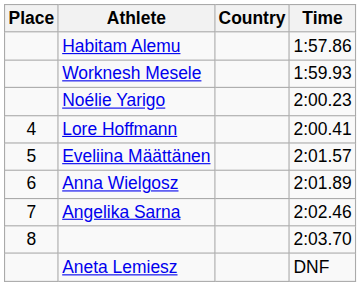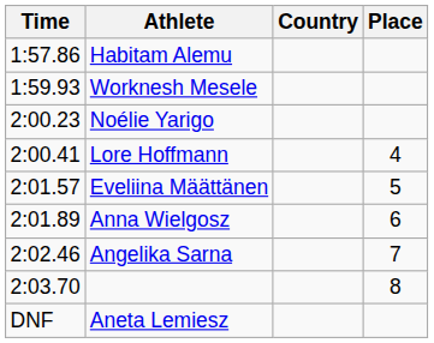 <table class="wikitable">
 <tr>
-<th>Place</th>
+<th>Time</th>
 <th>Athlete</th>
 <th>Country</th>
-<th>Time</th>
+<th>Place</th>
 </tr>
 <tr>
-<td align=center></td>
+<td>1:57.86</td>
 <td><a href='#'>Habitam Alemu</a></td>
 <td></td>
-<td>1:57.86</td>
+<td align=center></td>
 </tr>
 <tr>
-<td align=center></td>
+<td>1:59.93</td>
 <td><a href='#'>Worknesh Mesele</a></td>
 <td></td>
-<td>1:59.93</td>
+<td align=center></td>
 </tr>
 <tr>
-<td align=center></td>
+<td>2:00.23</td>
 <td><a href='#'>Noélie Yarigo</a></td>
 <td></td>
-<td>2:00.23</td>
+<td align=center></td>
 </tr>
 <tr>
-<td align=center>4</td>
+<td>2:00.41</td>
 <td><a href='#'>Lore Hoffmann</a></td>
 <td></td>
-<td>2:00.41</td>
+<td align=center>4</td>
 </tr>
 <tr>
-<td align=center>5</td>
+<td>2:01.57</td>
 <td><a href='#'>Eveliina Määttänen</a></td>
 <td></td>
-<td>2:01.57</td>
+<td align=center>5</td>
 </tr>
 <tr>
-<td align=center>6</td>
+<td>2:01.89</td>
 <td><a href='#'>Anna Wielgosz</a></td>
 <td></td>
-<td>2:01.89</td>
+<td align=center>6</td>
 </tr>
 <tr>
-<td align=center>7</td>
+<td>2:02.46</td>
 <td><a href='#'>Angelika Sarna</a></td>
 <td></td>
-<td>2:02.46</td>
+<td align=center>7</td>
 </tr>
 <tr>
-<td align=center>8</td>
+<td>2:03.70</td>
 <td></td>
 <td></td>
-<td>2:03.70</td>
+<td align=center>8</td>
 </tr>
 <tr>
-<td align=center></td>
+<td>DNF</td>
 <td><a href='#'>Aneta Lemiesz</a></td>
 <td></td>
-<td>DNF</td>
+<td align=center></td>
 </tr>
 </table>
